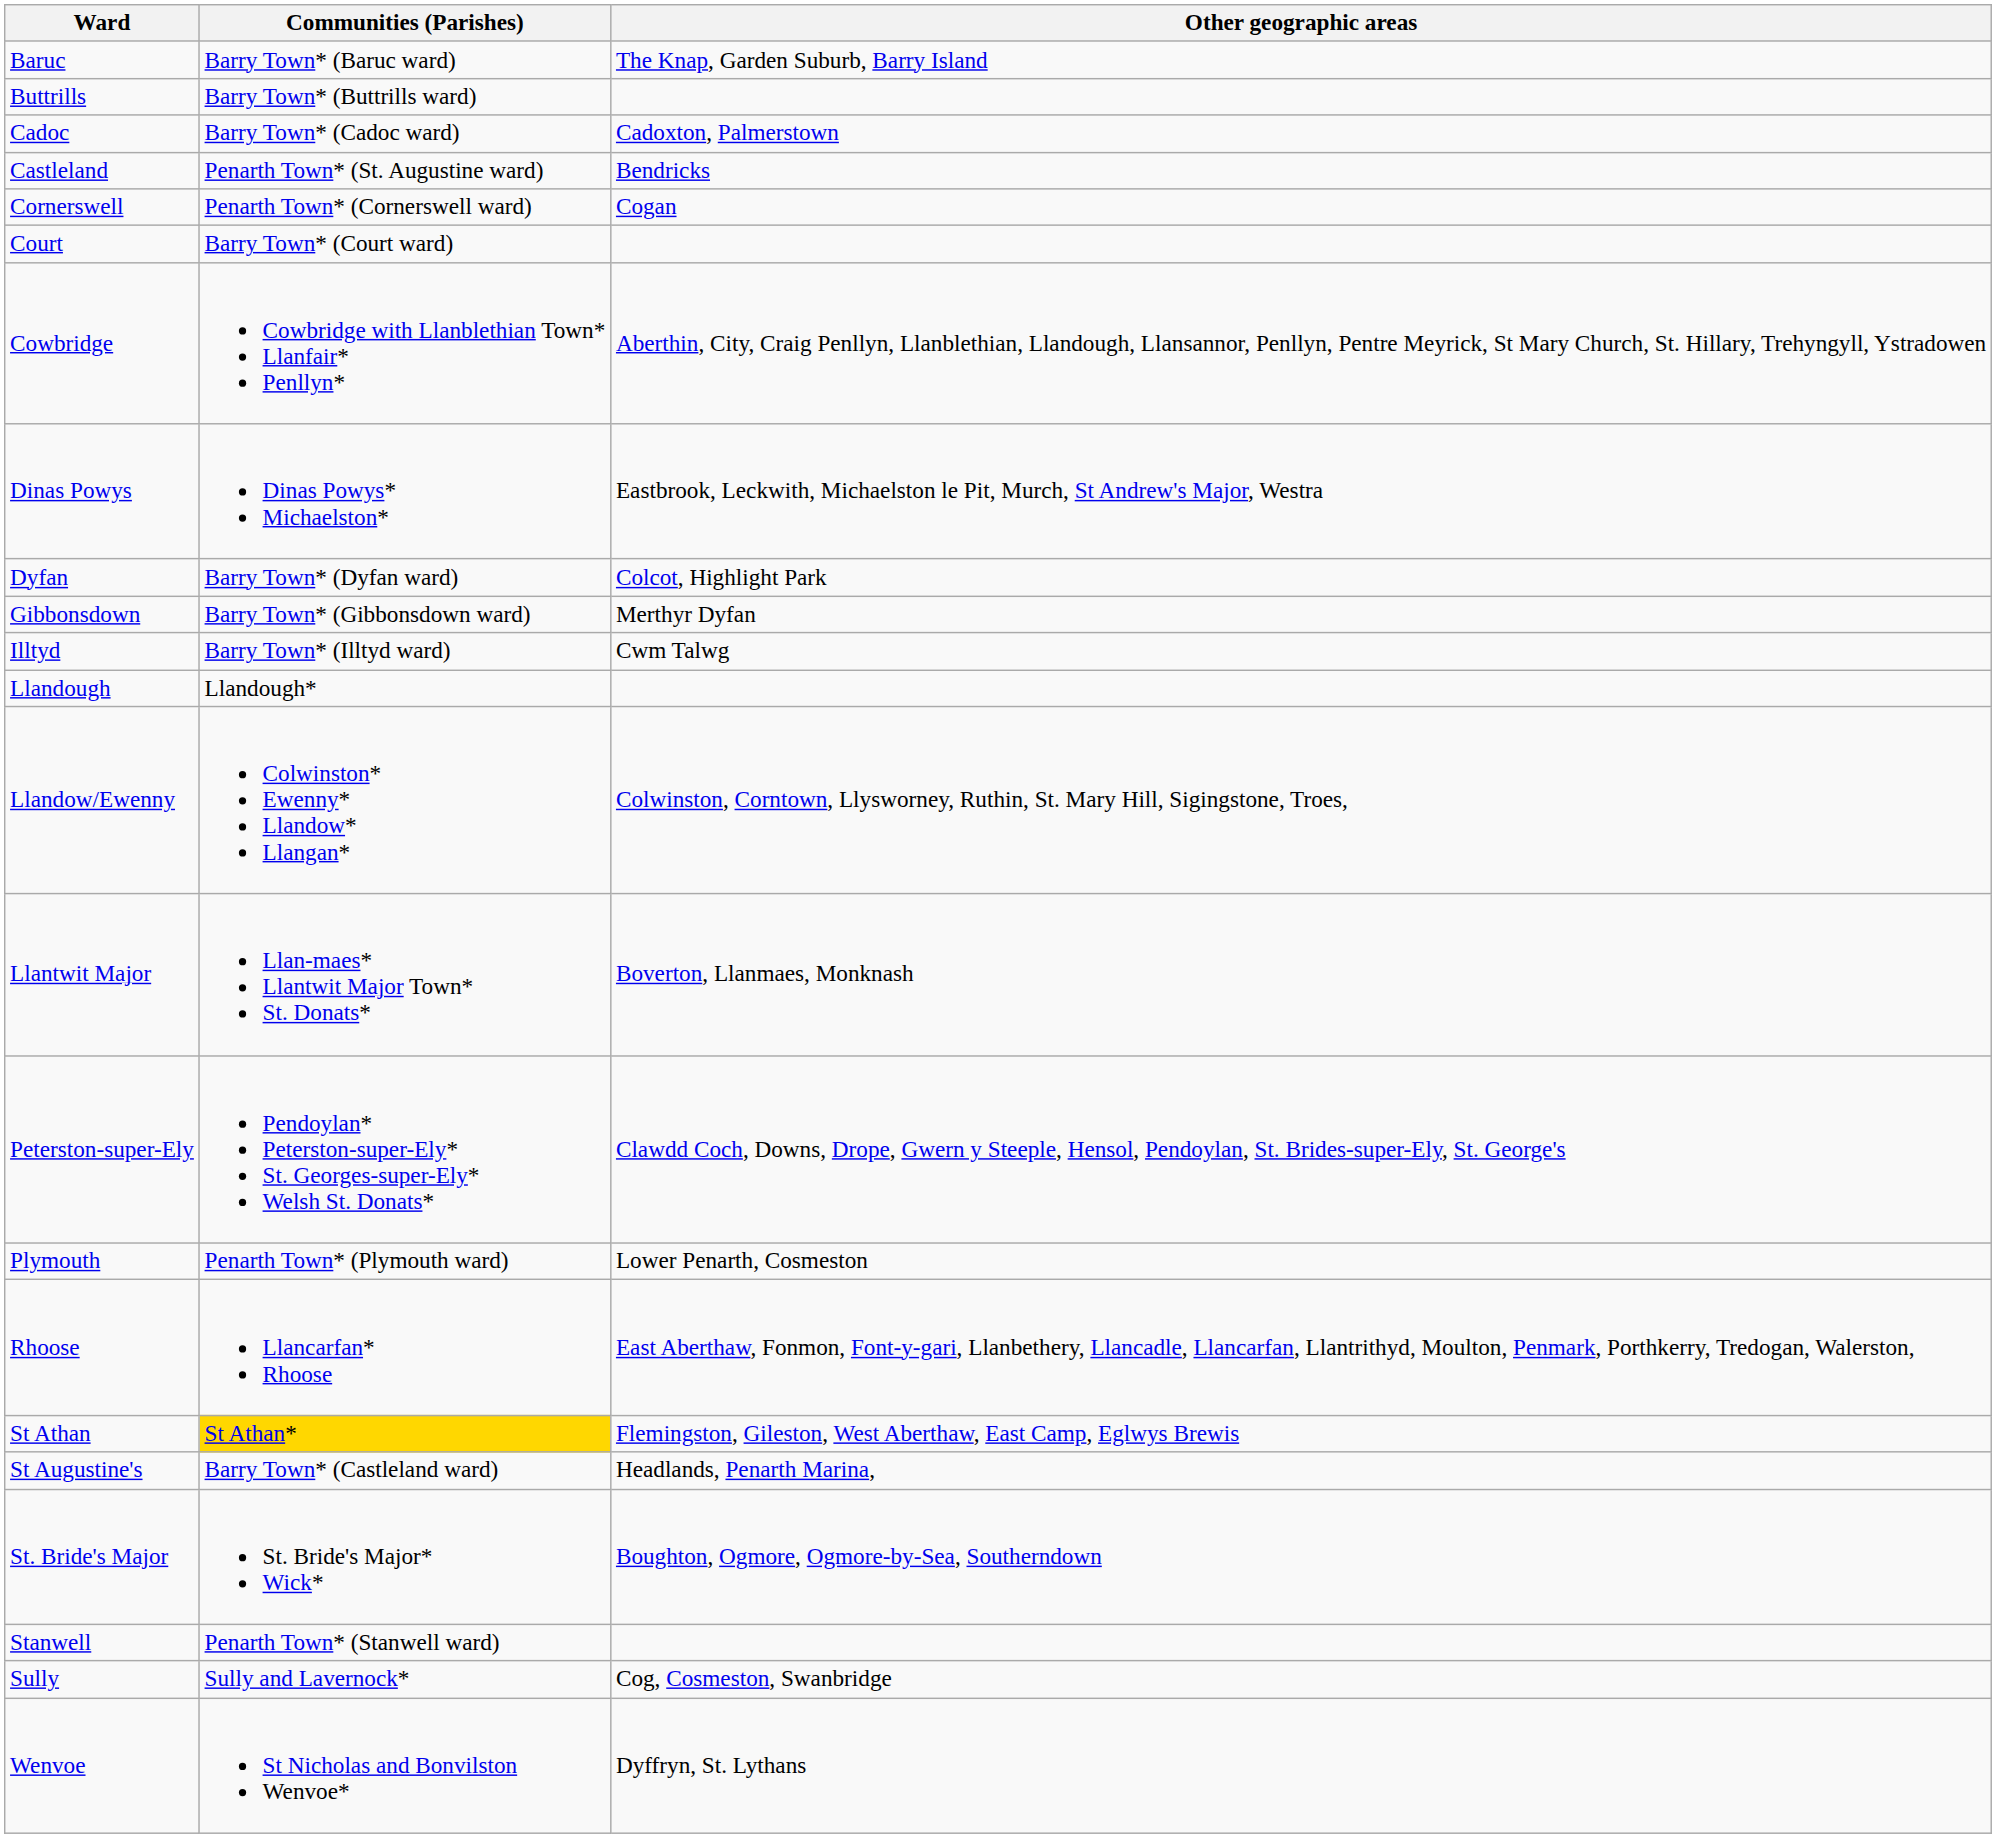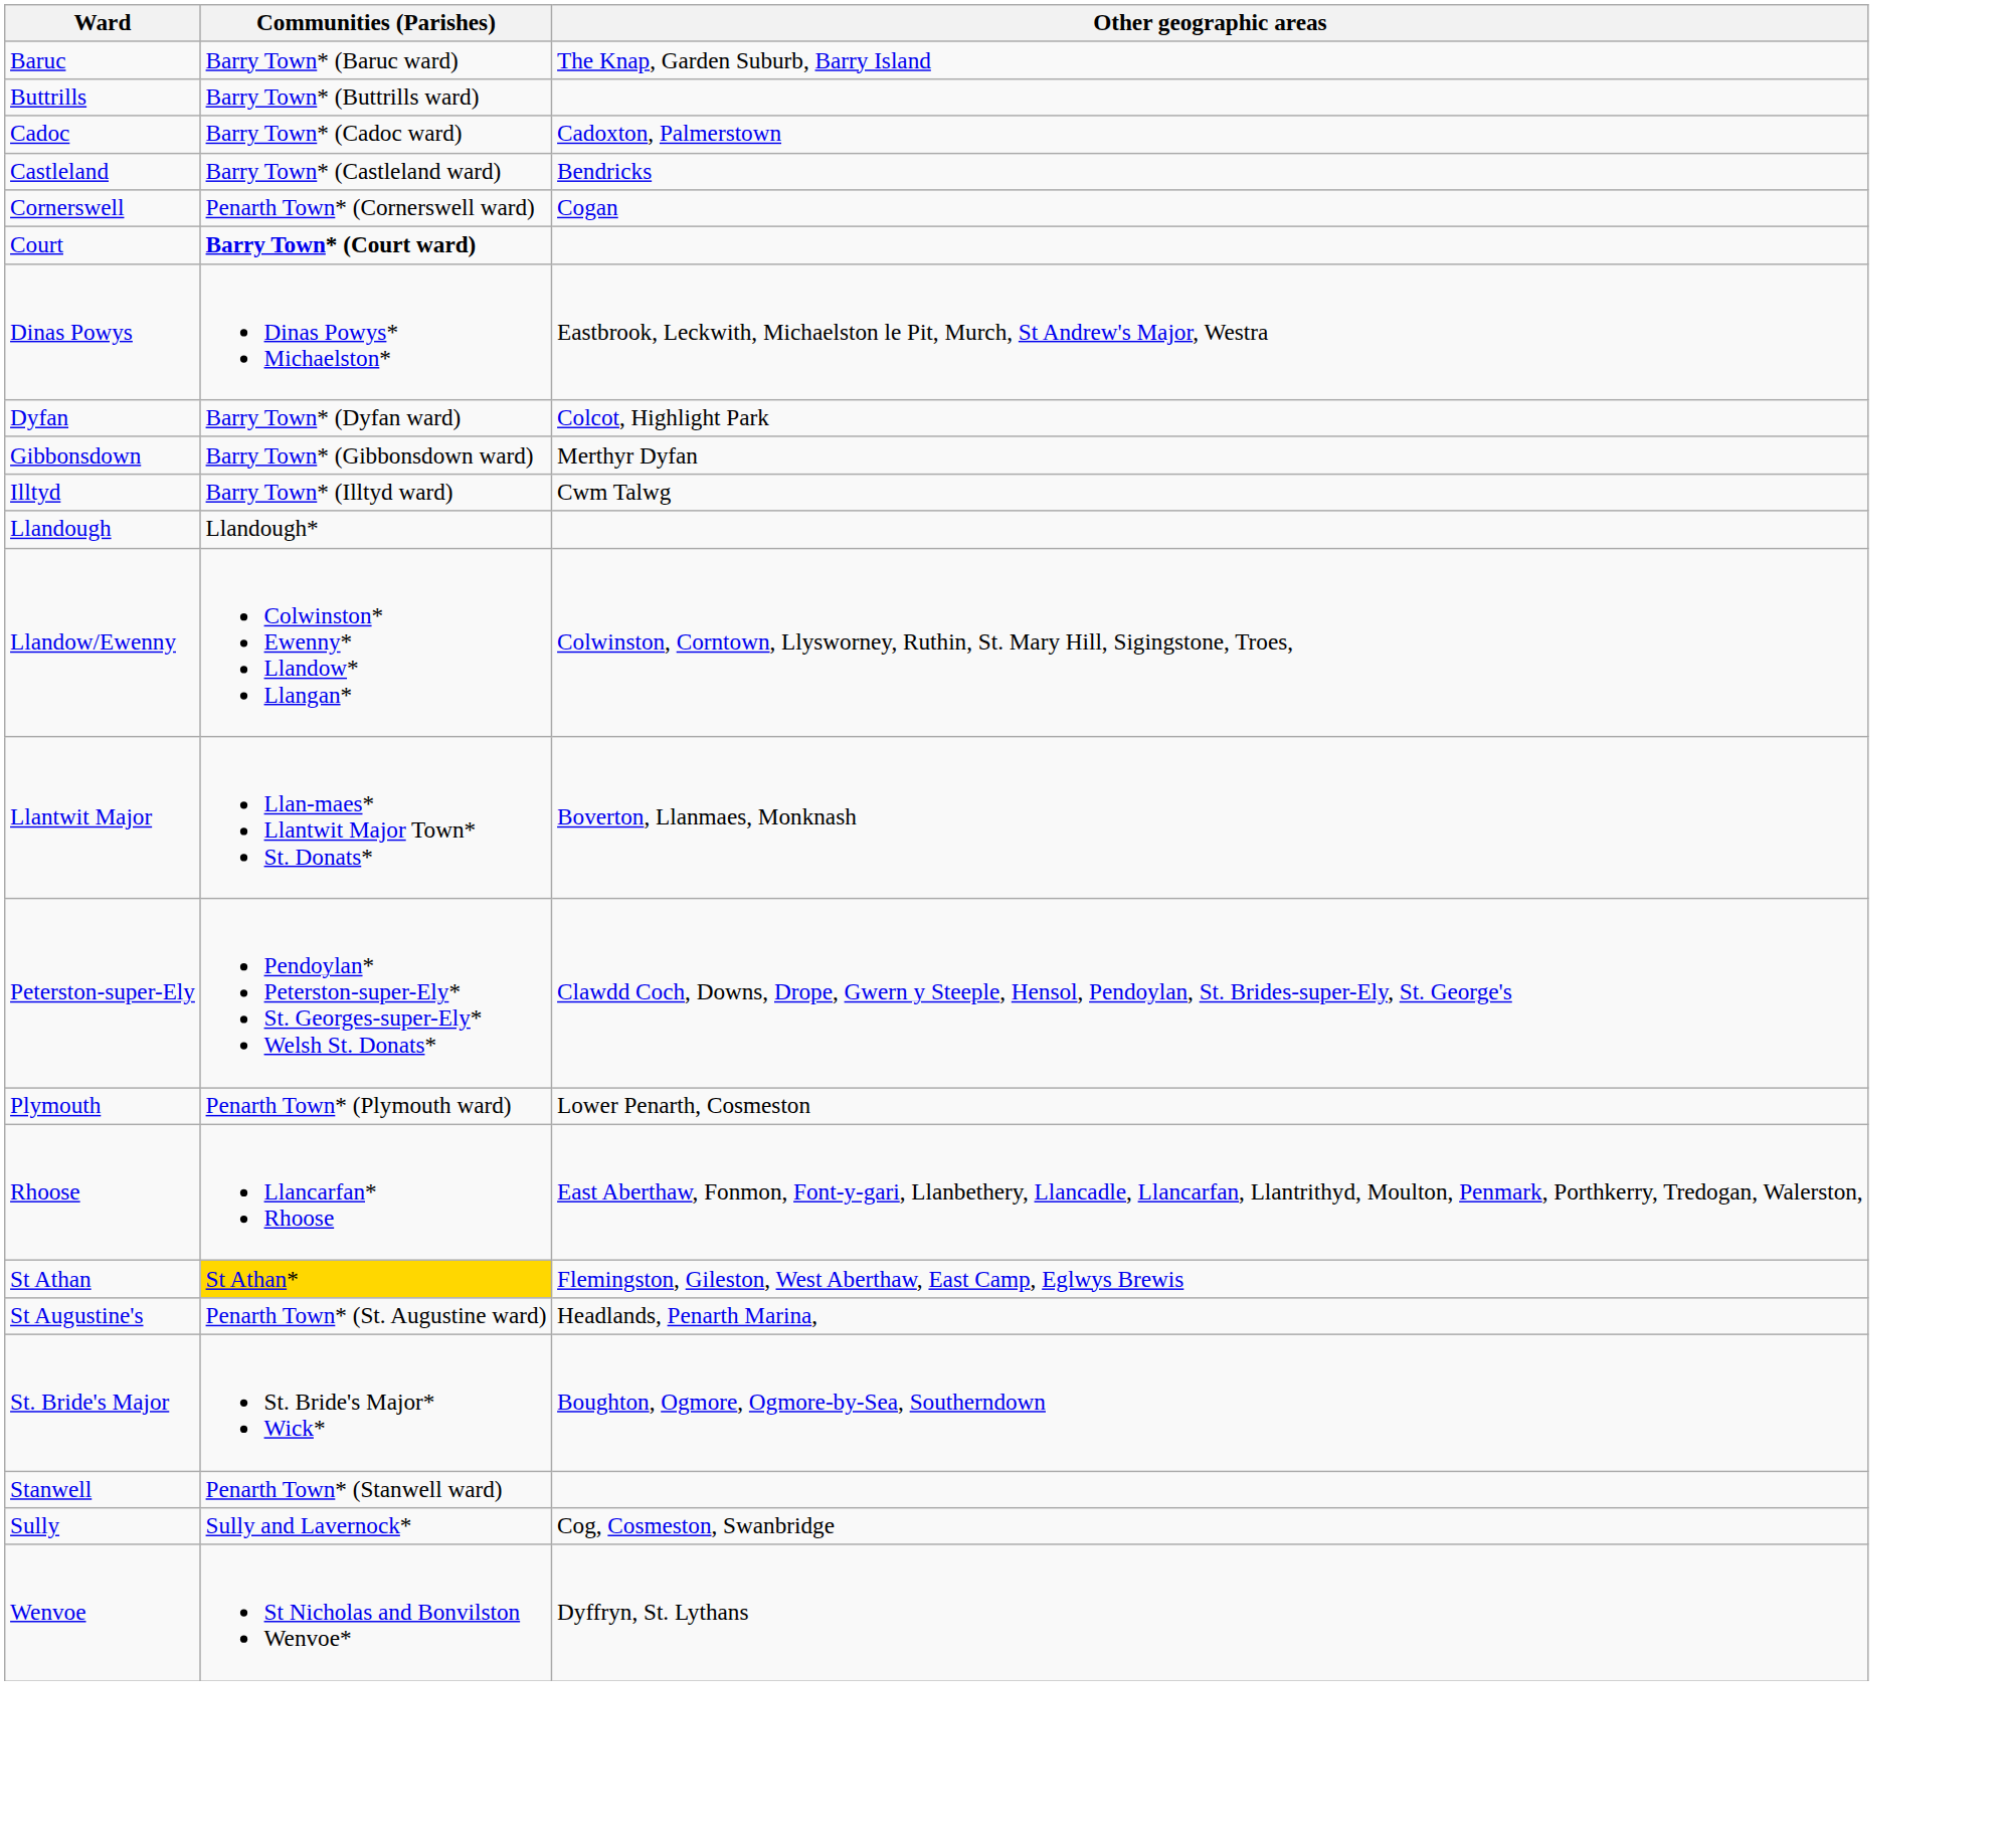 <table class="wikitable sortable">
 <tr>
 <th>Ward</th>
 <th>Communities (Parishes)</th>
 <th>Other geographic areas</th>
 </tr>
 <tr>
 <td><a href='#'>Baruc</a></td>
 <td><a href='#'>Barry Town</a>* (Baruc ward)</td>
 <td><a href='#'>The Knap</a>, Garden Suburb, <a href='#'>Barry Island</a></td>
 </tr>
 <tr>
 <td><a href='#'>Buttrills</a></td>
 <td><a href='#'>Barry Town</a>* (Buttrills ward)</td>
 <td></td>
 </tr>
 <tr>
 <td><a href='#'>Cadoc</a></td>
 <td><a href='#'>Barry Town</a>* (Cadoc ward)</td>
 <td><a href='#'>Cadoxton</a>, <a href='#'>Palmerstown</a></td>
 </tr>
 <tr>
 <td><a href='#'>Castleland</a></td>
-<td><a href='#'>Penarth Town</a>* (St. Augustine ward)</td>
+<td><a href='#'>Barry Town</a>* (Castleland ward)</td>
 <td><a href='#'>Bendricks</a></td>
 </tr>
 <tr>
 <td><a href='#'>Cornerswell</a></td>
 <td><a href='#'>Penarth Town</a>* (Cornerswell ward)</td>
 <td><a href='#'>Cogan</a></td>
 </tr>
 <tr>
 <td><a href='#'>Court</a></td>
-<td><a href='#'>Barry Town</a>* (Court ward)</td>
+<td><strong><a href='#'>Barry Town</a>* (Court ward)</strong></td>
 <td></td>
-</tr>
-<tr>
-<td><a href='#'>Cowbridge</a></td>
-<td><br><ul><li><a href='#'>Cowbridge with Llanblethian</a> Town*</li><li><a href='#'>Llanfair</a>*</li><li><a href='#'>Penllyn</a>*</li></ul></td>
-<td><a href='#'>Aberthin</a>, City, Craig Penllyn, Llanblethian, Llandough, Llansannor, Penllyn, Pentre Meyrick, St Mary Church, St. Hillary, Trehyngyll, Ystradowen</td>
 </tr>
 <tr>
 <td><a href='#'>Dinas Powys</a></td>
 <td><br><ul><li><a href='#'>Dinas Powys</a>*</li><li><a href='#'>Michaelston</a>*</li></ul></td>
 <td>Eastbrook, Leckwith, Michaelston le Pit, Murch, <a href='#'>St Andrew's Major</a>, Westra</td>
 </tr>
 <tr>
 <td><a href='#'>Dyfan</a></td>
 <td><a href='#'>Barry Town</a>* (Dyfan ward)</td>
 <td><a href='#'>Colcot</a>, Highlight Park</td>
 </tr>
 <tr>
 <td><a href='#'>Gibbonsdown</a></td>
 <td><a href='#'>Barry Town</a>* (Gibbonsdown ward)</td>
 <td>Merthyr Dyfan</td>
 </tr>
 <tr>
 <td><a href='#'>Illtyd</a></td>
 <td><a href='#'>Barry Town</a>* (Illtyd ward)</td>
 <td>Cwm Talwg</td>
 </tr>
 <tr>
 <td><a href='#'>Llandough</a></td>
 <td>Llandough*</td>
 <td></td>
 </tr>
 <tr>
 <td><a href='#'>Llandow/Ewenny</a></td>
 <td><br><ul><li><a href='#'>Colwinston</a>*</li><li><a href='#'>Ewenny</a>*</li><li><a href='#'>Llandow</a>*</li><li><a href='#'>Llangan</a>*</li></ul></td>
 <td><a href='#'>Colwinston</a>, <a href='#'>Corntown</a>, Llysworney, Ruthin, St. Mary Hill, Sigingstone, Troes,</td>
 </tr>
 <tr>
 <td><a href='#'>Llantwit Major</a></td>
 <td><br><ul><li><a href='#'>Llan-maes</a>*</li><li><a href='#'>Llantwit Major</a> Town*</li><li><a href='#'>St. Donats</a>*</li></ul></td>
 <td><a href='#'>Boverton</a>, Llanmaes, Monknash</td>
 </tr>
 <tr>
 <td><a href='#'>Peterston-super-Ely</a></td>
 <td><br><ul><li><a href='#'>Pendoylan</a>*</li><li><a href='#'>Peterston-super-Ely</a>*</li><li><a href='#'>St. Georges-super-Ely</a>*</li><li><a href='#'>Welsh St. Donats</a>*</li></ul></td>
 <td><a href='#'>Clawdd Coch</a>, Downs, <a href='#'>Drope</a>, <a href='#'>Gwern y Steeple</a>, <a href='#'>Hensol</a>, <a href='#'>Pendoylan</a>, <a href='#'>St. Brides-super-Ely</a>, <a href='#'>St. George's</a></td>
 </tr>
 <tr>
 <td><a href='#'>Plymouth</a></td>
 <td><a href='#'>Penarth Town</a>* (Plymouth ward)</td>
 <td>Lower Penarth, Cosmeston</td>
 </tr>
 <tr>
 <td><a href='#'>Rhoose</a></td>
 <td><br><ul><li><a href='#'>Llancarfan</a>*</li><li><a href='#'>Rhoose</a></li></ul></td>
 <td><a href='#'>East Aberthaw</a>, Fonmon, <a href='#'>Font-y-gari</a>, Llanbethery, <a href='#'>Llancadle</a>, <a href='#'>Llancarfan</a>, Llantrithyd, Moulton, <a href='#'>Penmark</a>, Porthkerry, Tredogan, Walerston,</td>
 </tr>
 <tr>
 <td><a href='#'>St Athan</a></td>
 <td style="background: gold;"><a href='#'>St Athan</a>*</td>
 <td><a href='#'>Flemingston</a>, <a href='#'>Gileston</a>, <a href='#'>West Aberthaw</a>, <a href='#'>East Camp</a>, <a href='#'>Eglwys Brewis</a></td>
 </tr>
 <tr>
 <td><a href='#'>St Augustine's</a></td>
-<td><a href='#'>Barry Town</a>* (Castleland ward)</td>
+<td><a href='#'>Penarth Town</a>* (St. Augustine ward)</td>
 <td>Headlands, <a href='#'>Penarth Marina</a>,</td>
 </tr>
 <tr>
 <td><a href='#'>St. Bride's Major</a></td>
 <td><br><ul><li>St. Bride's Major*</li><li><a href='#'>Wick</a>*</li></ul></td>
 <td><a href='#'>Boughton</a>, <a href='#'>Ogmore</a>, <a href='#'>Ogmore-by-Sea</a>, <a href='#'>Southerndown</a></td>
 </tr>
 <tr>
 <td><a href='#'>Stanwell</a></td>
 <td><a href='#'>Penarth Town</a>* (Stanwell ward)</td>
 <td></td>
 </tr>
 <tr>
 <td><a href='#'>Sully</a></td>
 <td><a href='#'>Sully and Lavernock</a>*</td>
 <td>Cog, <a href='#'>Cosmeston</a>, Swanbridge</td>
 </tr>
 <tr>
 <td><a href='#'>Wenvoe</a></td>
 <td><br><ul><li><a href='#'>St Nicholas and Bonvilston</a></li><li>Wenvoe*</li></ul></td>
 <td>Dyffryn, St. Lythans</td>
 </tr>
 </table>
